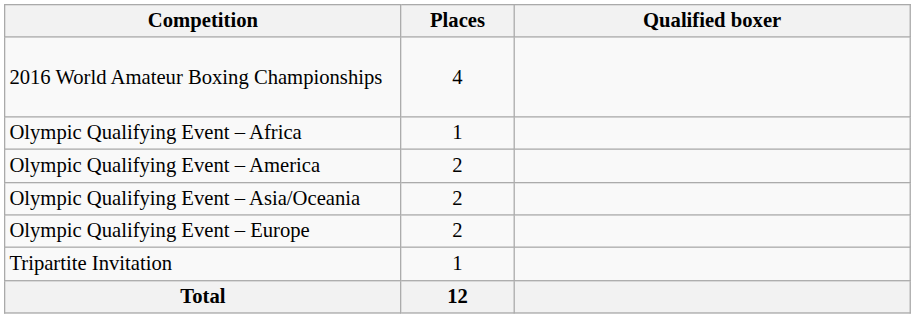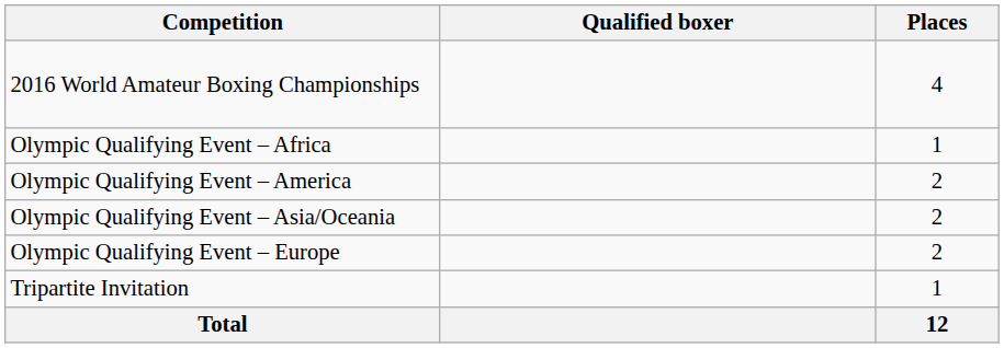 <table class=wikitable>
 <tr>
 <th width=300>Competition</th>
+<th width=300>Qualified boxer</th>
 <th width=80>Places</th>
-<th width=300>Qualified boxer</th>
 </tr>
 <tr>
 <td>2016 World Amateur Boxing Championships</td>
+<td><br><br> <br></td>
 <td align="center">4</td>
-<td><br><br> <br></td>
 </tr>
 <tr>
 <td>Olympic Qualifying Event – Africa</td>
+<td></td>
 <td align="center">1</td>
-<td></td>
 </tr>
 <tr>
 <td>Olympic Qualifying Event – America</td>
+<td><br> </td>
 <td align="center">2</td>
-<td><br> </td>
 </tr>
 <tr>
 <td>Olympic Qualifying Event – Asia/Oceania</td>
+<td><br></td>
 <td align="center">2</td>
-<td><br></td>
 </tr>
 <tr>
 <td>Olympic Qualifying Event – Europe</td>
+<td><br></td>
 <td align="center">2</td>
-<td><br></td>
 </tr>
 <tr>
 <td>Tripartite Invitation</td>
+<td></td>
 <td align="center">1</td>
-<td></td>
 </tr>
 <tr>
 <th>Total</th>
+<th></th>
 <th>12</th>
-<th></th>
 </tr>
 </table>
